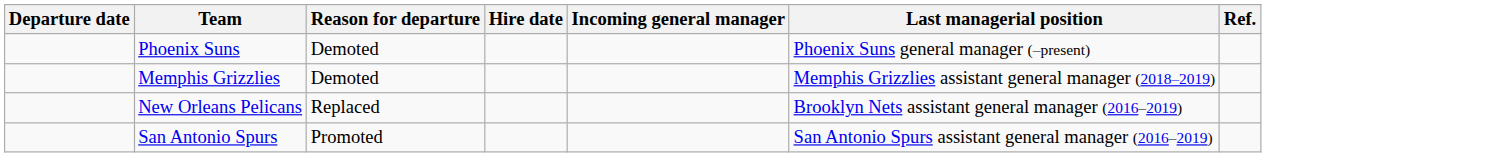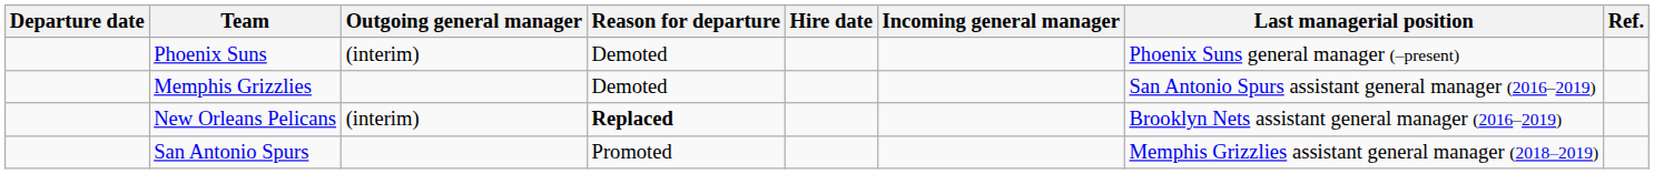 <table class="wikitable sortable">
 <tr>
 <th>Departure date</th>
 <th>Team</th>
+<th>Outgoing general manager</th>
 <th>Reason for departure</th>
 <th>Hire date</th>
 <th>Incoming general manager</th>
 <th class="unsortable">Last managerial position</th>
 <th class="unsortable">Ref.</th>
 </tr>
 <tr>
 <td align=center></td>
 <td><a href='#'>Phoenix Suns</a></td>
+<td> (interim)</td>
 <td>Demoted</td>
 <td></td>
 <td></td>
 <td><a href='#'>Phoenix Suns</a> general manager <small>(–present)</small></td>
 <td></td>
 </tr>
 <tr>
 <td align=center></td>
 <td><a href='#'>Memphis Grizzlies</a></td>
+<td></td>
 <td>Demoted</td>
 <td></td>
 <td></td>
-<td><a href='#'>Memphis Grizzlies</a> assistant general manager <small>(<a href='#'>2018–2019</a>)</small></td>
+<td><a href='#'>San Antonio Spurs</a> assistant general manager <small>(<a href='#'>2016</a>–<a href='#'>2019</a>)</small></td>
 <td></td>
 </tr>
 <tr>
 <td align=center></td>
 <td><a href='#'>New Orleans Pelicans</a></td>
-<td>Replaced</td>
+<td> (interim)</td>
+<td><strong>Replaced</strong></td>
 <td></td>
 <td></td>
 <td><a href='#'>Brooklyn Nets</a> assistant general manager <small>(<a href='#'>2016</a>–<a href='#'>2019</a>)</small></td>
 <td></td>
 </tr>
 <tr>
 <td align=center></td>
 <td><a href='#'>San Antonio Spurs</a></td>
+<td></td>
 <td>Promoted</td>
 <td></td>
 <td></td>
-<td><a href='#'>San Antonio Spurs</a> assistant general manager <small>(<a href='#'>2016</a>–<a href='#'>2019</a>)</small></td>
+<td><a href='#'>Memphis Grizzlies</a> assistant general manager <small>(<a href='#'>2018–2019</a>)</small></td>
 <td></td>
 </tr>
 </table>
